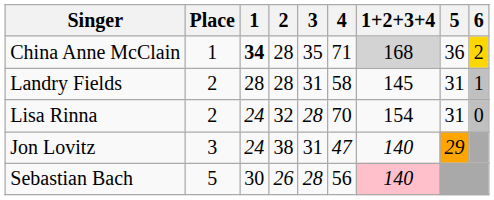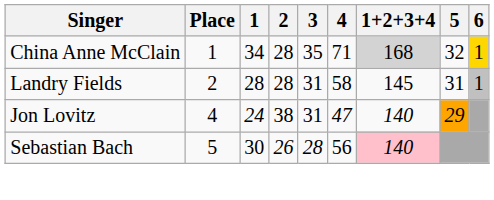 <table class="wikitable sortable" style="text-align:center; margin:auto;">
 <tr>
 <th>Singer</th>
 <th>Place</th>
 <th>1</th>
 <th>2</th>
 <th>3</th>
 <th>4</th>
 <th>1+2+3+4</th>
 <th>5</th>
 <th>6</th>
 </tr>
 <tr>
 <td style="text-align:left;">China Anne McClain</td>
 <td>1</td>
-<td><strong><span> 34 </span></strong></td>
+<td><span> 34 </span></td>
 <td>28</td>
 <td><span> 35 </span></td>
 <td><span> 71 </span></td>
 <td style="background: lightgrey;">168</td>
-<td><span> 36 </span></td>
-<td style="background:gold;">2</td>
+<td><span> 32 </span></td>
+<td style="background:gold;">1</td>
 </tr>
 <tr>
 <td style="text-align:left;">Landry Fields</td>
 <td>2</td>
 <td>28</td>
 <td>28</td>
 <td>31</td>
 <td>58</td>
 <td>145</td>
 <td>31</td>
 <td style="background:silver;">1</td>
 </tr>
 <tr>
-<td style="text-align:left;">Lisa Rinna</td>
-<td>2</td>
-<td><span><em>24</em></span></td>
-<td>32</td>
-<td><span><em>28</em></span></td>
-<td>70</td>
-<td>154</td>
-<td>31</td>
-<td style="background:silver;">0</td>
-</tr>
-<tr>
 <td style="text-align:left;">Jon Lovitz</td>
-<td>3</td>
+<td>4</td>
 <td><span><em>24</em></span></td>
 <td><span> 38 </span></td>
 <td>31</td>
 <td><span><em>47</em></span></td>
 <td><span><em>140</em></span></td>
 <td style="background:orange;"><span><em>29</em></span></td>
 <td style="background:darkgrey;"></td>
 </tr>
 <tr>
 <td style="text-align:left;">Sebastian Bach</td>
 <td>5</td>
 <td>30</td>
 <td><span><em>26</em></span></td>
 <td><span><em>28</em></span></td>
 <td>56</td>
 <td style="background:pink;"><span><em>140</em></span></td>
 <td colspan="2" style="background:darkgrey;"></td>
 </tr>
 </table>
